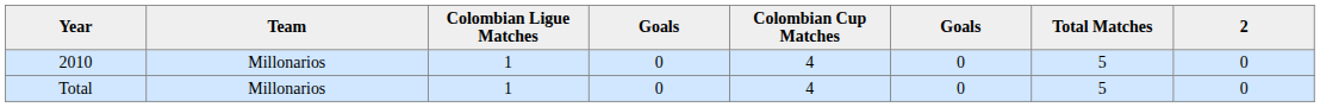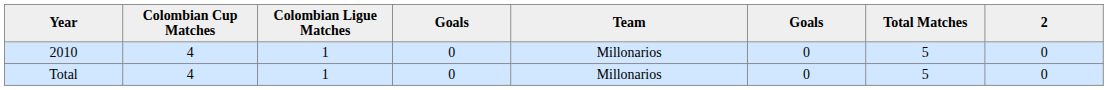 <table cellpadding=3 cellspacing=0 width=100% width=40% border=1 style="border-collapse:collapse"|>
 <tr align=center bgcolor=#efefef>
 <th width=5%>Year</th>
-<th width=10%>Team</th>
+<th width=5%>Colombian Cup Matches</th>
 <th width=5%>Colombian Ligue Matches</th>
 <th width=5%>Goals</th>
-<th width=5%>Colombian Cup Matches</th>
+<th width=10%>Team</th>
 <th width=5%>Goals</th>
 <th width=5%>Total Matches</th>
 <th width=5%>2</th>
 </tr>
 <tr align=center bgcolor=#d0e7ff>
 <td>2010</td>
-<td>Millonarios</td>
+<td>4</td>
 <td>1</td>
 <td>0</td>
-<td>4</td>
+<td>Millonarios</td>
 <td>0</td>
 <td>5</td>
 <td>0</td>
 </tr>
 <tr align=center bgcolor=#d0e7ff>
 <td>Total</td>
-<td>Millonarios</td>
+<td>4</td>
 <td>1</td>
 <td>0</td>
-<td>4</td>
+<td>Millonarios</td>
 <td>0</td>
 <td>5</td>
 <td>0</td>
 </tr>
 </table>
